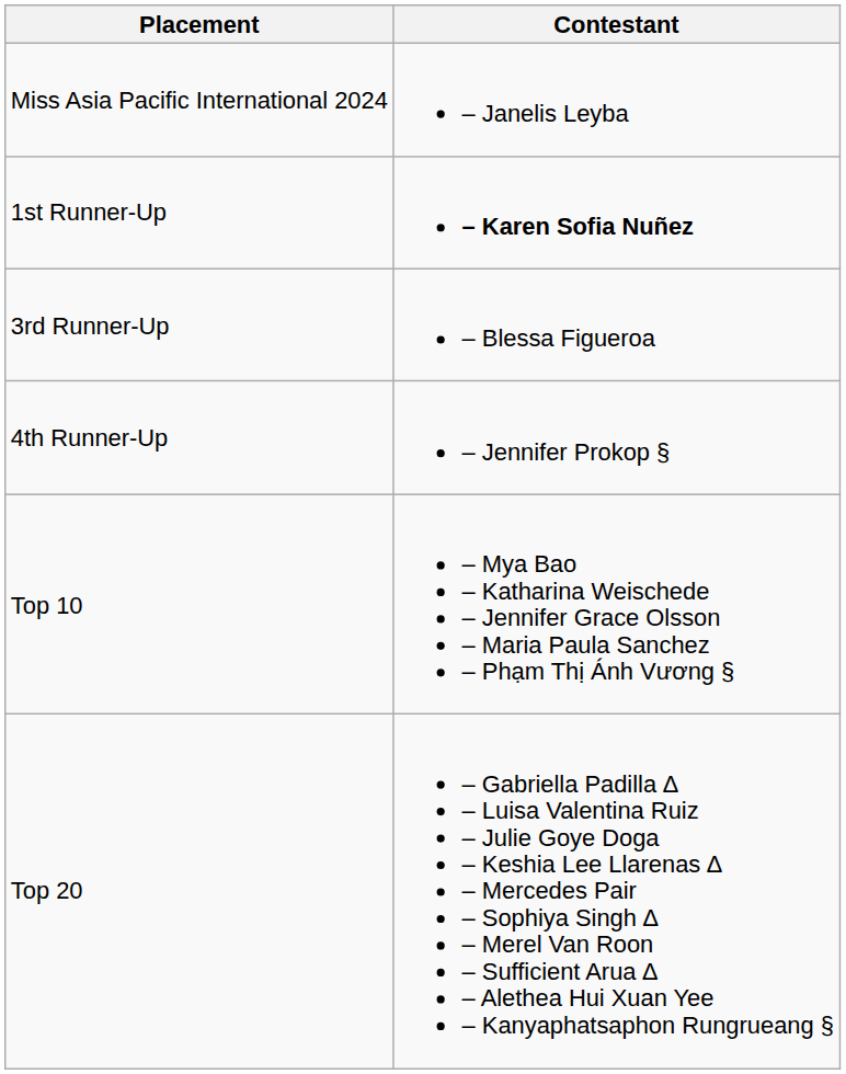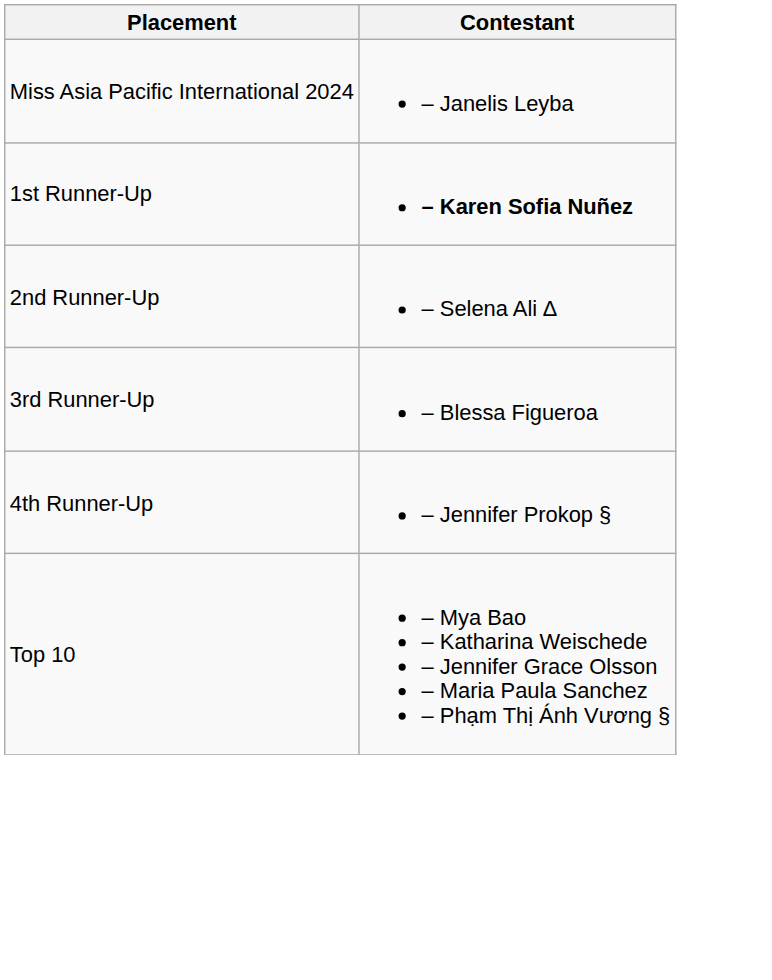 <table class="wikitable sortable" style="font-size: 95%;">
 <tr>
 <th>Placement</th>
 <th>Contestant</th>
 </tr>
 <tr>
 <td>Miss Asia Pacific International 2024</td>
 <td><br><ul><li> – Janelis Leyba</li></ul></td>
 </tr>
 <tr>
 <td>1st Runner-Up</td>
 <td><strong><br><ul><li> – Karen Sofia Nuñez</li></ul></strong></td>
 </tr>
 <tr>
+<td>2nd Runner-Up</td>
+<td><br><ul><li> – Selena Ali ∆</li></ul></td>
+</tr>
+<tr>
 <td>3rd Runner-Up</td>
 <td><br><ul><li> – Blessa Figueroa</li></ul></td>
 </tr>
 <tr>
 <td>4th Runner-Up</td>
 <td><br><ul><li> – Jennifer Prokop §</li></ul></td>
 </tr>
 <tr>
 <td>Top 10</td>
 <td><br><ul><li> – Mya Bao</li><li> – Katharina Weischede</li><li> – Jennifer Grace Olsson</li><li> – Maria Paula Sanchez</li><li> – Phạm Thị Ánh Vương §</li></ul></td>
 </tr>
-<tr>
-<td>Top 20</td>
-<td><br><ul><li> – Gabriella Padilla ∆</li><li> – Luisa Valentina Ruiz</li><li> – Julie Goye Doga</li><li> – Keshia Lee Llarenas ∆</li><li> – Mercedes Pair</li><li> – Sophiya Singh ∆</li><li> – Merel Van Roon</li><li> – Sufficient Arua ∆</li><li> – Alethea Hui Xuan Yee</li><li> – Kanyaphatsaphon Rungrueang §</li></ul></td>
-</tr>
 </table>
